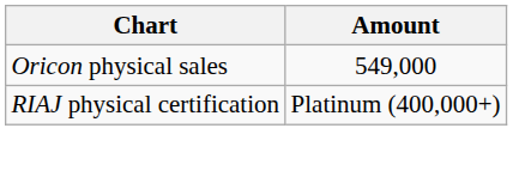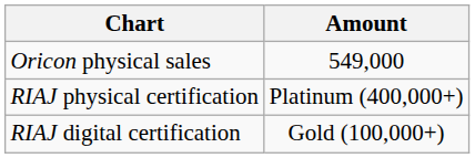 <table class="wikitable">
 <tr>
 <th>Chart</th>
 <th>Amount</th>
 </tr>
 <tr>
 <td><em>Oricon</em> physical sales</td>
 <td align="center">549,000</td>
 </tr>
 <tr>
 <td><em>RIAJ</em> physical certification</td>
 <td align="center">Platinum (400,000+)</td>
 </tr>
+<tr>
+<td><em>RIAJ</em> digital certification</td>
+<td align="center">Gold (100,000+)</td>
+</tr>
 </table>
